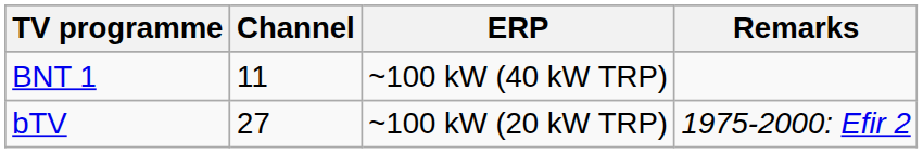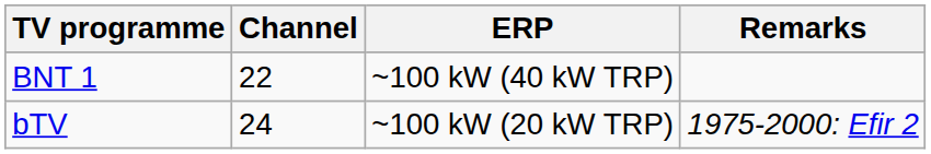 <table class="wikitable">
 <tr>
 <th>TV programme</th>
 <th>Channel</th>
 <th>ERP</th>
 <th>Remarks</th>
 </tr>
 <tr>
 <td><a href='#'>BNT 1</a></td>
-<td>11</td>
+<td>22</td>
 <td>~100 kW (40 kW TRP)</td>
 <td></td>
 </tr>
 <tr>
 <td><a href='#'>bTV</a></td>
-<td>27</td>
+<td>24</td>
 <td>~100 kW (20 kW TRP)</td>
 <td><em>1975-2000: <a href='#'>Efir 2</a></em></td>
 </tr>
 </table>
